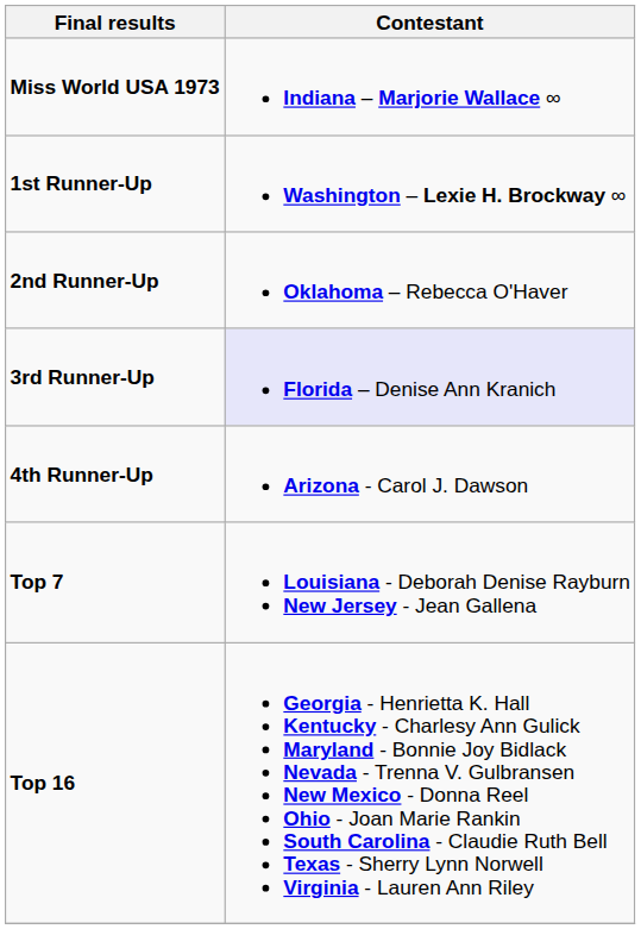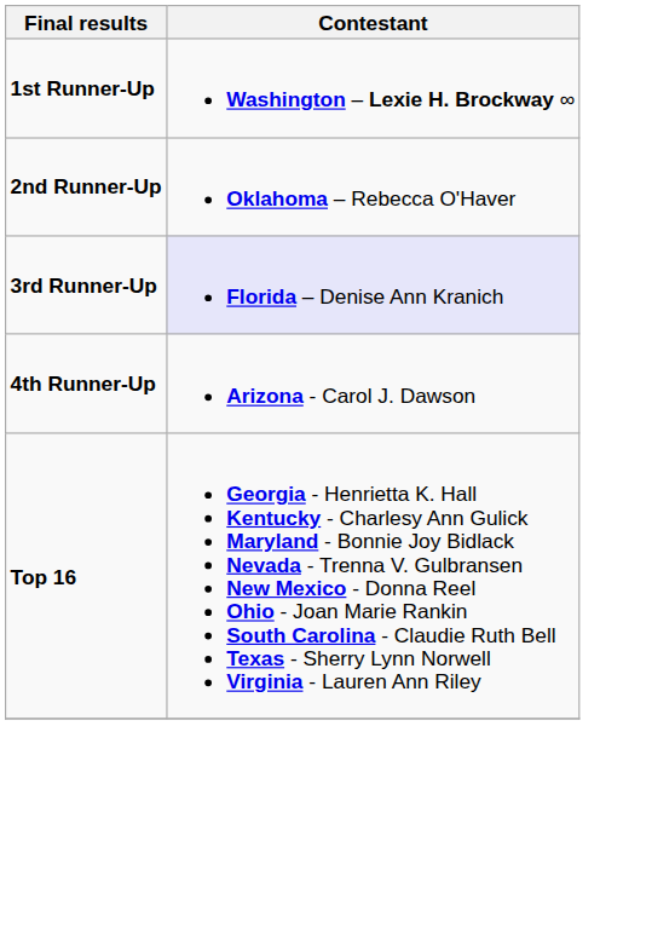 <table class="wikitable sortable" style="font-size: 95%;">
 <tr>
 <th>Final results</th>
 <th>Contestant</th>
-</tr>
-<tr>
-<td><strong>Miss World USA 1973</strong></td>
-<td><br><ul><li><strong> <a href='#'>Indiana</a></strong> – <strong><a href='#'>Marjorie Wallace</a></strong> ∞</li></ul></td>
 </tr>
 <tr>
 <td><strong>1st Runner-Up</strong></td>
 <td><br><ul><li><strong> <a href='#'>Washington</a></strong> – <strong>Lexie H. Brockway</strong> ∞</li></ul></td>
 </tr>
 <tr>
 <td><strong>2nd Runner-Up</strong></td>
 <td><br><ul><li><strong> <a href='#'>Oklahoma</a></strong> – Rebecca O'Haver</li></ul></td>
 </tr>
 <tr>
 <td><strong>3rd Runner-Up</strong></td>
 <td style="background: lavender;"><br><ul><li><strong> <a href='#'>Florida</a></strong> – Denise Ann Kranich</li></ul></td>
 </tr>
 <tr>
 <td><strong>4th Runner-Up</strong></td>
 <td><br><ul><li><strong> <a href='#'>Arizona</a></strong> - Carol J. Dawson</li></ul></td>
 </tr>
 <tr>
-<td><strong>Top 7</strong></td>
-<td><br><ul><li><strong> <a href='#'>Louisiana</a></strong> - Deborah Denise Rayburn</li><li><strong> <a href='#'>New Jersey</a></strong> - Jean Gallena</li></ul></td>
-</tr>
-<tr>
 <td><strong>Top 16</strong></td>
 <td><br><ul><li><strong> <a href='#'>Georgia</a></strong> - Henrietta K. Hall</li><li><strong> <a href='#'>Kentucky</a></strong> - Charlesy Ann Gulick</li><li><strong> <a href='#'>Maryland</a></strong> - Bonnie Joy Bidlack</li><li><strong> <a href='#'>Nevada</a></strong> - Trenna V. Gulbransen</li><li><strong> <a href='#'>New Mexico</a></strong> - Donna Reel</li><li><strong> <a href='#'>Ohio</a></strong> - Joan Marie Rankin</li><li><strong> <a href='#'>South Carolina</a></strong> - Claudie Ruth Bell</li><li><strong> <a href='#'>Texas</a></strong> - Sherry Lynn Norwell</li><li><strong> <a href='#'>Virginia</a></strong> - Lauren Ann Riley</li></ul></td>
 </tr>
 <tr>
 </tr>
 </table>
